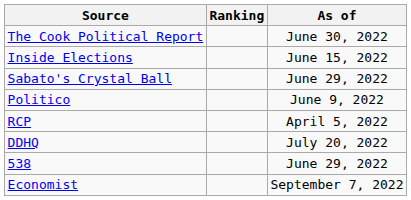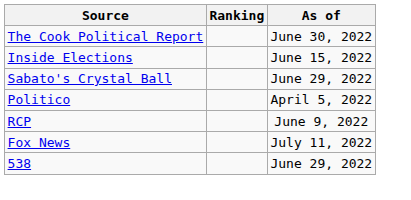 <table class="wikitable" style="text-align:center">
 <tr>
 <th>Source</th>
 <th>Ranking</th>
 <th>As of</th>
 </tr>
 <tr>
 <td align=left><a href='#'>The Cook Political Report</a></td>
 <td></td>
 <td>June 30, 2022</td>
 </tr>
 <tr>
 <td align=left><a href='#'>Inside Elections</a></td>
 <td></td>
 <td>June 15, 2022</td>
 </tr>
 <tr>
 <td align=left><a href='#'>Sabato's Crystal Ball</a></td>
 <td></td>
 <td>June 29, 2022</td>
 </tr>
 <tr>
 <td align=left><a href='#'>Politico</a></td>
 <td></td>
-<td>June 9, 2022</td>
+<td>April 5, 2022</td>
 </tr>
 <tr>
 <td align="left"><a href='#'>RCP</a></td>
 <td></td>
-<td>April 5, 2022</td>
+<td>June 9, 2022</td>
 </tr>
 <tr>
-<td align="left"><a href='#'>DDHQ</a></td>
+<td align=left><a href='#'>Fox News</a></td>
 <td></td>
-<td>July 20, 2022</td>
+<td>July 11, 2022</td>
 </tr>
 <tr>
 <td align="left"><a href='#'>538</a></td>
 <td></td>
 <td>June 29, 2022</td>
 </tr>
-<tr>
-<td align="left"><a href='#'>Economist</a></td>
-<td></td>
-<td>September 7, 2022</td>
-</tr>
 </table>
